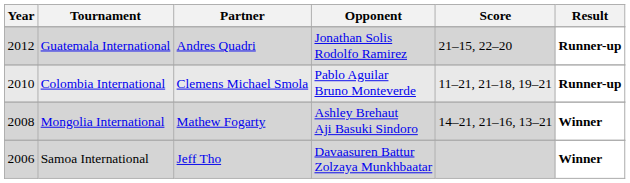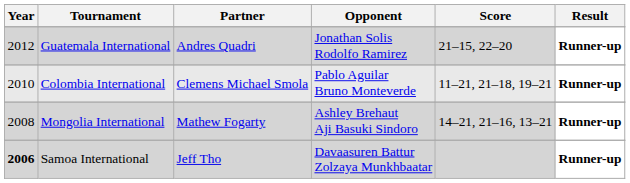 <table class="sortable wikitable" style="font-size: 90%;">
 <tr>
 <th>Year</th>
 <th>Tournament</th>
 <th>Partner</th>
 <th>Opponent</th>
 <th>Score</th>
 <th>Result</th>
 </tr>
 <tr>
 </tr>
 <tr style="background:#D5D5D5">
 <td align="center">2012</td>
 <td align="left"><a href='#'>Guatemala International</a></td>
 <td align="left"> <a href='#'>Andres Quadri</a></td>
 <td align="left"> <a href='#'>Jonathan Solis</a> <br>  <a href='#'>Rodolfo Ramirez</a></td>
 <td align="left">21–15, 22–20</td>
 <td style="text-align:left; background:white"> <strong>Runner-up</strong></td>
 </tr>
 <tr>
 </tr>
 <tr style="background:#E9E9E9">
 <td align="center">2010</td>
 <td align="left"><a href='#'>Colombia International</a></td>
 <td align="left"> <a href='#'>Clemens Michael Smola</a></td>
 <td align="left"> <a href='#'>Pablo Aguilar</a> <br>  <a href='#'>Bruno Monteverde</a></td>
 <td align="left">11–21, 21–18, 19–21</td>
 <td style="text-align:left; background:white"> <strong>Runner-up</strong></td>
 </tr>
 <tr>
 </tr>
 <tr style="background:#D5D5D5">
 <td align="center">2008</td>
 <td align="left"><a href='#'>Mongolia International</a></td>
 <td align="left"> <a href='#'>Mathew Fogarty</a></td>
 <td align="left"> <a href='#'>Ashley Brehaut</a> <br>  <a href='#'>Aji Basuki Sindoro</a></td>
 <td align="left">14–21, 21–16, 13–21</td>
-<td style="text-align:left; background:white"> <strong>Winner</strong></td>
+<td style="text-align:left; background:white"> <strong>Runner-up</strong></td>
 </tr>
 <tr>
 </tr>
 <tr style="background:#D5D5D5">
-<td align="center">2006</td>
+<td align="center"><strong>2006</strong></td>
 <td align="left">Samoa International</td>
 <td align="left"> <a href='#'>Jeff Tho</a></td>
 <td align="left"> <a href='#'>Davaasuren Battur</a> <br>  <a href='#'>Zolzaya Munkhbaatar</a></td>
 <td align="left"></td>
-<td style="text-align:left; background:white"> <strong>Winner</strong></td>
+<td style="text-align:left; background:white"> <strong>Runner-up</strong></td>
 </tr>
 </table>
